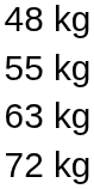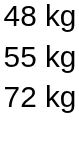 <table>
 <tr>
 <td>48 kg<br></td>
 <td></td>
 <td></td>
 <td></td>
 </tr>
 <tr>
 <td>55 kg<br></td>
 <td></td>
 <td></td>
 <td></td>
 </tr>
 <tr>
-<td>63 kg<br></td>
-<td></td>
-<td></td>
-<td></td>
-</tr>
-<tr>
 <td>72 kg<br></td>
 <td></td>
 <td></td>
 <td></td>
 </tr>
 </table>
